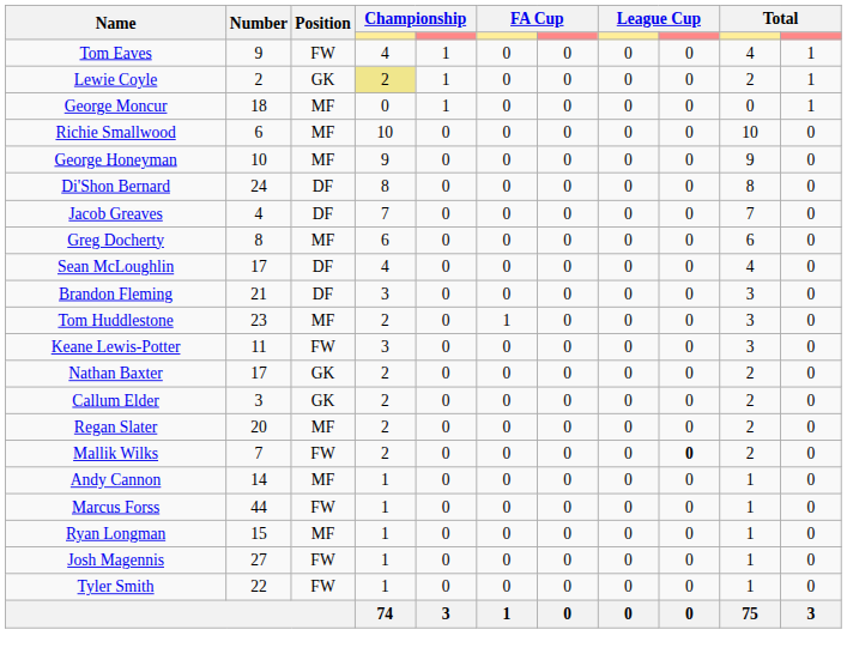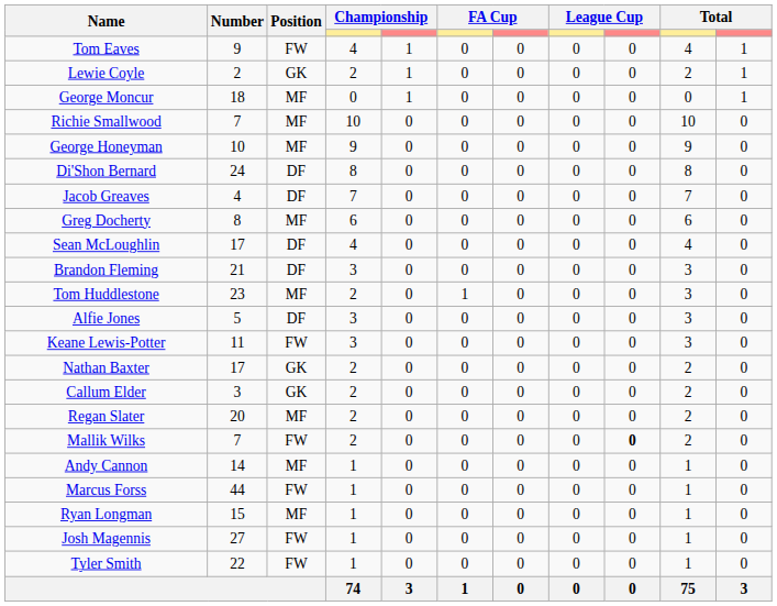 <table class="wikitable" style="font-size: 95%; text-align: center">
 <tr>
 <th rowspan="2;" style="width:200px;">Name</th>
 <th rowspan=2>Number</th>
 <th rowspan=2>Position</th>
 <th colspan=2><a href='#'>Championship</a></th>
 <th colspan=2><a href='#'>FA Cup</a></th>
 <th colspan=2><a href='#'>League Cup</a></th>
 <th colspan=2>Total</th>
 </tr>
 <tr>
 <th style="width:50px; background:#fe9;"></th>
 <th style="width:50px; background:#ff8888;"></th>
 <th style="width:50px; background:#fe9;"></th>
 <th style="width:50px; background:#ff8888;"></th>
 <th style="width:50px; background:#fe9;"></th>
 <th style="width:50px; background:#ff8888;"></th>
 <th style="width:50px; background:#fe9;"></th>
 <th style="width:50px; background:#ff8888;"></th>
 </tr>
 <tr>
 <td> <a href='#'>Tom Eaves</a></td>
 <td>9</td>
 <td>FW</td>
 <td>4</td>
 <td>1</td>
 <td>0</td>
 <td>0</td>
 <td>0</td>
 <td>0</td>
 <td>4</td>
 <td>1</td>
 </tr>
 <tr>
 <td> <a href='#'>Lewie Coyle</a></td>
 <td>2</td>
 <td>GK</td>
-<td style="background: khaki;">2</td>
+<td>2</td>
 <td>1</td>
 <td>0</td>
 <td>0</td>
 <td>0</td>
 <td>0</td>
 <td>2</td>
 <td>1</td>
 </tr>
 <tr>
 <td> <a href='#'>George Moncur</a></td>
 <td>18</td>
 <td>MF</td>
 <td>0</td>
 <td>1</td>
 <td>0</td>
 <td>0</td>
 <td>0</td>
 <td>0</td>
 <td>0</td>
 <td>1</td>
 </tr>
 <tr>
 <td> <a href='#'>Richie Smallwood</a></td>
-<td>6</td>
+<td>7</td>
 <td>MF</td>
 <td>10</td>
 <td>0</td>
 <td>0</td>
 <td>0</td>
 <td>0</td>
 <td>0</td>
 <td>10</td>
 <td>0</td>
 </tr>
 <tr>
 <td> <a href='#'>George Honeyman</a></td>
 <td>10</td>
 <td>MF</td>
 <td>9</td>
 <td>0</td>
 <td>0</td>
 <td>0</td>
 <td>0</td>
 <td>0</td>
 <td>9</td>
 <td>0</td>
 </tr>
 <tr>
 <td> <a href='#'>Di'Shon Bernard</a></td>
 <td>24</td>
 <td>DF</td>
 <td>8</td>
 <td>0</td>
 <td>0</td>
 <td>0</td>
 <td>0</td>
 <td>0</td>
 <td>8</td>
 <td>0</td>
 </tr>
 <tr>
 <td> <a href='#'>Jacob Greaves</a></td>
 <td>4</td>
 <td>DF</td>
 <td>7</td>
 <td>0</td>
 <td>0</td>
 <td>0</td>
 <td>0</td>
 <td>0</td>
 <td>7</td>
 <td>0</td>
 </tr>
 <tr>
 <td> <a href='#'>Greg Docherty</a></td>
 <td>8</td>
 <td>MF</td>
 <td>6</td>
 <td>0</td>
 <td>0</td>
 <td>0</td>
 <td>0</td>
 <td>0</td>
 <td>6</td>
 <td>0</td>
 </tr>
 <tr>
 <td> <a href='#'>Sean McLoughlin</a></td>
 <td>17</td>
 <td>DF</td>
 <td>4</td>
 <td>0</td>
 <td>0</td>
 <td>0</td>
 <td>0</td>
 <td>0</td>
 <td>4</td>
 <td>0</td>
 </tr>
 <tr>
 <td> <a href='#'>Brandon Fleming</a></td>
 <td>21</td>
 <td>DF</td>
 <td>3</td>
 <td>0</td>
 <td>0</td>
 <td>0</td>
 <td>0</td>
 <td>0</td>
 <td>3</td>
 <td>0</td>
 </tr>
 <tr>
 <td> <a href='#'>Tom Huddlestone</a></td>
 <td>23</td>
 <td>MF</td>
 <td>2</td>
 <td>0</td>
 <td>1</td>
+<td>0</td>
+<td>0</td>
+<td>0</td>
+<td>3</td>
+<td>0</td>
+</tr>
+<tr>
+<td> <a href='#'>Alfie Jones</a></td>
+<td>5</td>
+<td>DF</td>
+<td>3</td>
+<td>0</td>
+<td>0</td>
 <td>0</td>
 <td>0</td>
 <td>0</td>
 <td>3</td>
 <td>0</td>
 </tr>
 <tr>
 <td> <a href='#'>Keane Lewis-Potter</a></td>
 <td>11</td>
 <td>FW</td>
 <td>3</td>
 <td>0</td>
 <td>0</td>
 <td>0</td>
 <td>0</td>
 <td>0</td>
 <td>3</td>
 <td>0</td>
 </tr>
 <tr>
 <td> <a href='#'>Nathan Baxter</a></td>
 <td>17</td>
 <td>GK</td>
 <td>2</td>
 <td>0</td>
 <td>0</td>
 <td>0</td>
 <td>0</td>
 <td>0</td>
 <td>2</td>
 <td>0</td>
 </tr>
 <tr>
 <td> <a href='#'>Callum Elder</a></td>
 <td>3</td>
 <td>GK</td>
 <td>2</td>
 <td>0</td>
 <td>0</td>
 <td>0</td>
 <td>0</td>
 <td>0</td>
 <td>2</td>
 <td>0</td>
 </tr>
 <tr>
 <td> <a href='#'>Regan Slater</a></td>
 <td>20</td>
 <td>MF</td>
 <td>2</td>
 <td>0</td>
 <td>0</td>
 <td>0</td>
 <td>0</td>
 <td>0</td>
 <td>2</td>
 <td>0</td>
 </tr>
 <tr>
 <td> <a href='#'>Mallik Wilks</a></td>
 <td>7</td>
 <td>FW</td>
 <td>2</td>
 <td>0</td>
 <td>0</td>
 <td>0</td>
 <td>0</td>
 <td><strong>0</strong></td>
 <td>2</td>
 <td>0</td>
 </tr>
 <tr>
 <td> <a href='#'>Andy Cannon</a></td>
 <td>14</td>
 <td>MF</td>
 <td>1</td>
 <td>0</td>
 <td>0</td>
 <td>0</td>
 <td>0</td>
 <td>0</td>
 <td>1</td>
 <td>0</td>
 </tr>
 <tr>
 <td> <a href='#'>Marcus Forss</a></td>
 <td>44</td>
 <td>FW</td>
 <td>1</td>
 <td>0</td>
 <td>0</td>
 <td>0</td>
 <td>0</td>
 <td>0</td>
 <td>1</td>
 <td>0</td>
 </tr>
 <tr>
 <td> <a href='#'>Ryan Longman</a></td>
 <td>15</td>
 <td>MF</td>
 <td>1</td>
 <td>0</td>
 <td>0</td>
 <td>0</td>
 <td>0</td>
 <td>0</td>
 <td>1</td>
 <td>0</td>
 </tr>
 <tr>
 <td> <a href='#'>Josh Magennis</a></td>
 <td>27</td>
 <td>FW</td>
 <td>1</td>
 <td>0</td>
 <td>0</td>
 <td>0</td>
 <td>0</td>
 <td>0</td>
 <td>1</td>
 <td>0</td>
 </tr>
 <tr>
 <td> <a href='#'>Tyler Smith</a></td>
 <td>22</td>
 <td>FW</td>
 <td>1</td>
 <td>0</td>
 <td>0</td>
 <td>0</td>
 <td>0</td>
 <td>0</td>
 <td>1</td>
 <td>0</td>
 </tr>
 <tr>
 <th scope="row" colspan="3"></th>
 <th>74</th>
 <th>3</th>
 <th>1</th>
 <th>0</th>
 <th>0</th>
 <th>0</th>
 <th>75</th>
 <th>3</th>
 </tr>
 </table>
